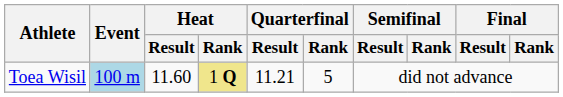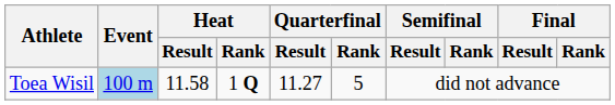 <table class="wikitable" style="font-size:90%">
 <tr>
 <th rowspan="2">Athlete</th>
 <th rowspan="2">Event</th>
 <th colspan="2">Heat</th>
 <th colspan="2">Quarterfinal</th>
 <th colspan="2">Semifinal</th>
 <th colspan="2">Final</th>
 </tr>
 <tr style="font-size:95%">
 <th>Result</th>
 <th>Rank</th>
 <th>Result</th>
 <th>Rank</th>
 <th>Result</th>
 <th>Rank</th>
 <th>Result</th>
 <th>Rank</th>
 </tr>
 <tr align=center>
 <td align=left><a href='#'>Toea Wisil</a></td>
 <td align=left style="background: lightblue;"><a href='#'>100 m</a></td>
-<td>11.60</td>
-<td style="background: khaki;">1 <strong>Q</strong></td>
-<td>11.21</td>
+<td>11.58</td>
+<td>1 <strong>Q</strong></td>
+<td>11.27</td>
 <td>5</td>
 <td colspan=4>did not advance</td>
 </tr>
 </table>
